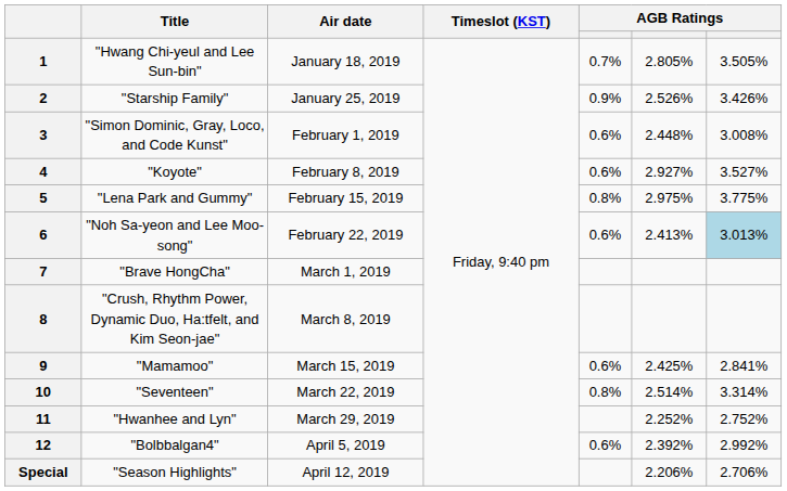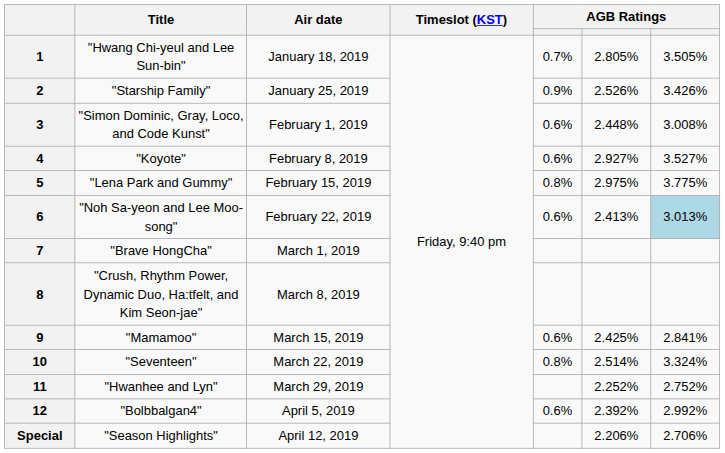 <table class="sortable wikitable plainrowheaders mw-collapsible" style="text-align:center; line-height:23px; width:100%;">
 <tr>
 <th rowspan=2 class="unsortable"></th>
 <th rowspan=2 class="unsortable" width=24%>Title</th>
 <th rowspan=2 class="unsortable" width=20%>Air date</th>
 <th rowspan=2 class="unsortable" width=20%>Timeslot (<a href='#'>KST</a>)</th>
 <th colspan=3>AGB Ratings</th>
 </tr>
 <tr>
 <th></th>
 <th></th>
 <th></th>
 </tr>
 <tr>
 <th>1</th>
 <td>"Hwang Chi-yeul and Lee Sun-bin"</td>
 <td>January 18, 2019</td>
 <td rowspan="13">Friday, 9:40 pm</td>
 <td>0.7%</td>
 <td>2.805%</td>
 <td>3.505%</td>
 </tr>
 <tr>
 <th>2</th>
 <td>"Starship Family"</td>
 <td>January 25, 2019</td>
 <td>0.9%</td>
 <td>2.526%</td>
 <td>3.426%</td>
 </tr>
 <tr>
 <th>3</th>
 <td>"Simon Dominic, Gray, Loco, and Code Kunst"</td>
 <td>February 1, 2019</td>
 <td>0.6%</td>
 <td>2.448%</td>
 <td>3.008%</td>
 </tr>
 <tr>
 <th>4</th>
 <td>"Koyote"</td>
 <td>February 8, 2019</td>
 <td>0.6%</td>
 <td>2.927%</td>
 <td>3.527%</td>
 </tr>
 <tr>
 <th>5</th>
 <td>"Lena Park and Gummy"</td>
 <td>February 15, 2019</td>
 <td>0.8%</td>
 <td>2.975%</td>
 <td>3.775%</td>
 </tr>
 <tr>
 <th>6</th>
 <td>"Noh Sa-yeon and Lee Moo-song"</td>
 <td>February 22, 2019</td>
 <td>0.6%</td>
 <td>2.413%</td>
 <td style="background: lightblue;">3.013%</td>
 </tr>
 <tr>
 <th>7</th>
 <td>"Brave HongCha"</td>
 <td>March 1, 2019</td>
 <td></td>
 <td></td>
 <td></td>
 </tr>
 <tr>
 <th>8</th>
 <td>"Crush, Rhythm Power, Dynamic Duo, Ha:tfelt, and Kim Seon-jae"</td>
 <td>March 8, 2019</td>
 <td></td>
 <td></td>
 <td></td>
 </tr>
 <tr>
 <th>9</th>
 <td>"Mamamoo"</td>
 <td>March 15, 2019</td>
 <td>0.6%</td>
 <td>2.425%</td>
 <td>2.841%</td>
 </tr>
 <tr>
 <th>10</th>
 <td>"Seventeen"</td>
 <td>March 22, 2019</td>
 <td>0.8%</td>
 <td>2.514%</td>
-<td>3.314%</td>
+<td>3.324%</td>
 </tr>
 <tr>
 <th>11</th>
 <td>"Hwanhee and Lyn"</td>
 <td>March 29, 2019</td>
 <td></td>
 <td>2.252%</td>
 <td>2.752%</td>
 </tr>
 <tr>
 <th>12</th>
 <td>"Bolbbalgan4"</td>
 <td>April 5, 2019</td>
 <td>0.6%</td>
 <td>2.392%</td>
 <td>2.992%</td>
 </tr>
 <tr>
 <th>Special</th>
 <td>"Season Highlights"</td>
 <td>April 12, 2019</td>
 <td></td>
 <td>2.206%</td>
 <td>2.706%</td>
 </tr>
 </table>
